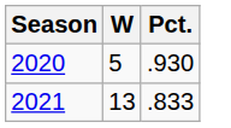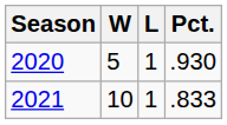 <table class="wikitable">
 <tr>
 <th>Season</th>
 <th>W</th>
+<th>L</th>
 <th>Pct.</th>
 </tr>
 <tr>
 <td><a href='#'>2020</a></td>
 <td>5</td>
+<td>1</td>
 <td>.930</td>
 </tr>
 <tr>
 <td><a href='#'>2021</a></td>
-<td>13</td>
+<td>10</td>
+<td>1</td>
 <td>.833</td>
 </tr>
 </table>
